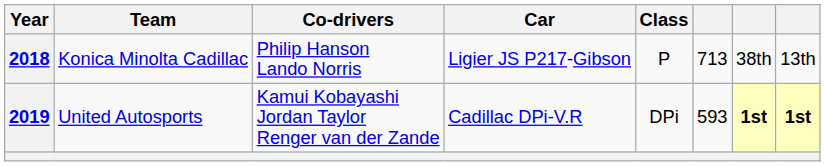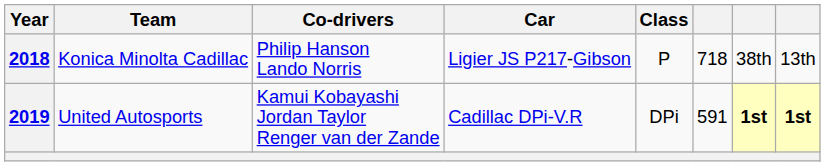 <table class="wikitable" style="text-align:center; font-size:90%">
 <tr>
 <th scope="col">Year</th>
 <th scope="col">Team</th>
 <th scope="col">Co-drivers</th>
 <th scope="col">Car</th>
 <th scope="col">Class</th>
 <th scope="col"></th>
 <th scope="col"></th>
 <th scope="col"></th>
 </tr>
 <tr>
 <th scope="row"><a href='#'>2018</a></th>
 <td align="left"nowrap> <a href='#'>Konica Minolta Cadillac</a></td>
 <td align="left"nowrap> <a href='#'>Philip Hanson</a><br> <a href='#'>Lando Norris</a></td>
 <td align="left"nowrap><a href='#'>Ligier JS P217</a>-<a href='#'>Gibson</a></td>
 <td>P</td>
-<td>713</td>
+<td>718</td>
 <td>38th</td>
 <td>13th</td>
 </tr>
 <tr>
 <th scope="row"><a href='#'>2019</a></th>
 <td align="left"nowrap> <a href='#'>United Autosports</a></td>
 <td align="left"nowrap> <a href='#'>Kamui Kobayashi</a><br> <a href='#'>Jordan Taylor</a><br> <a href='#'>Renger van der Zande</a></td>
 <td align="left"nowrap><a href='#'>Cadillac DPi-V.R</a></td>
 <td>DPi</td>
-<td>593</td>
+<td>591</td>
 <td style="background:#FFFFBF"><strong>1st</strong></td>
 <td style="background:#FFFFBF"><strong>1st</strong></td>
 </tr>
 <tr>
 <th colspan="8"></th>
 </tr>
 </table>
